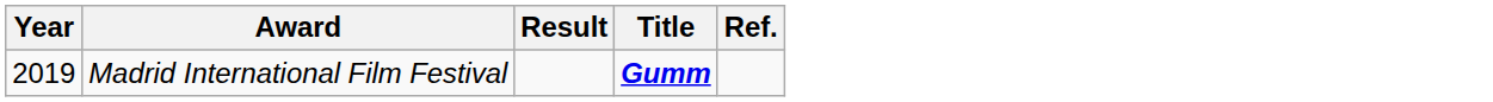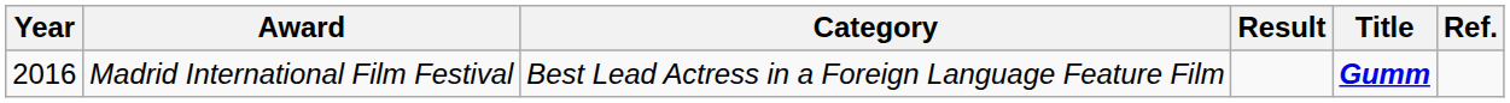 <table class="wikitable">
 <tr>
 <th>Year</th>
 <th>Award</th>
+<th>Category</th>
 <th>Result</th>
 <th>Title</th>
 <th>Ref.</th>
 </tr>
 <tr>
-<td>2019</td>
+<td>2016</td>
 <td><em>Madrid International Film Festival</em></td>
+<td><em>Best Lead Actress in a Foreign Language Feature Film</em></td>
 <td></td>
 <td><strong><em><a href='#'>Gumm</a></em></strong></td>
 <td></td>
 </tr>
 </table>
